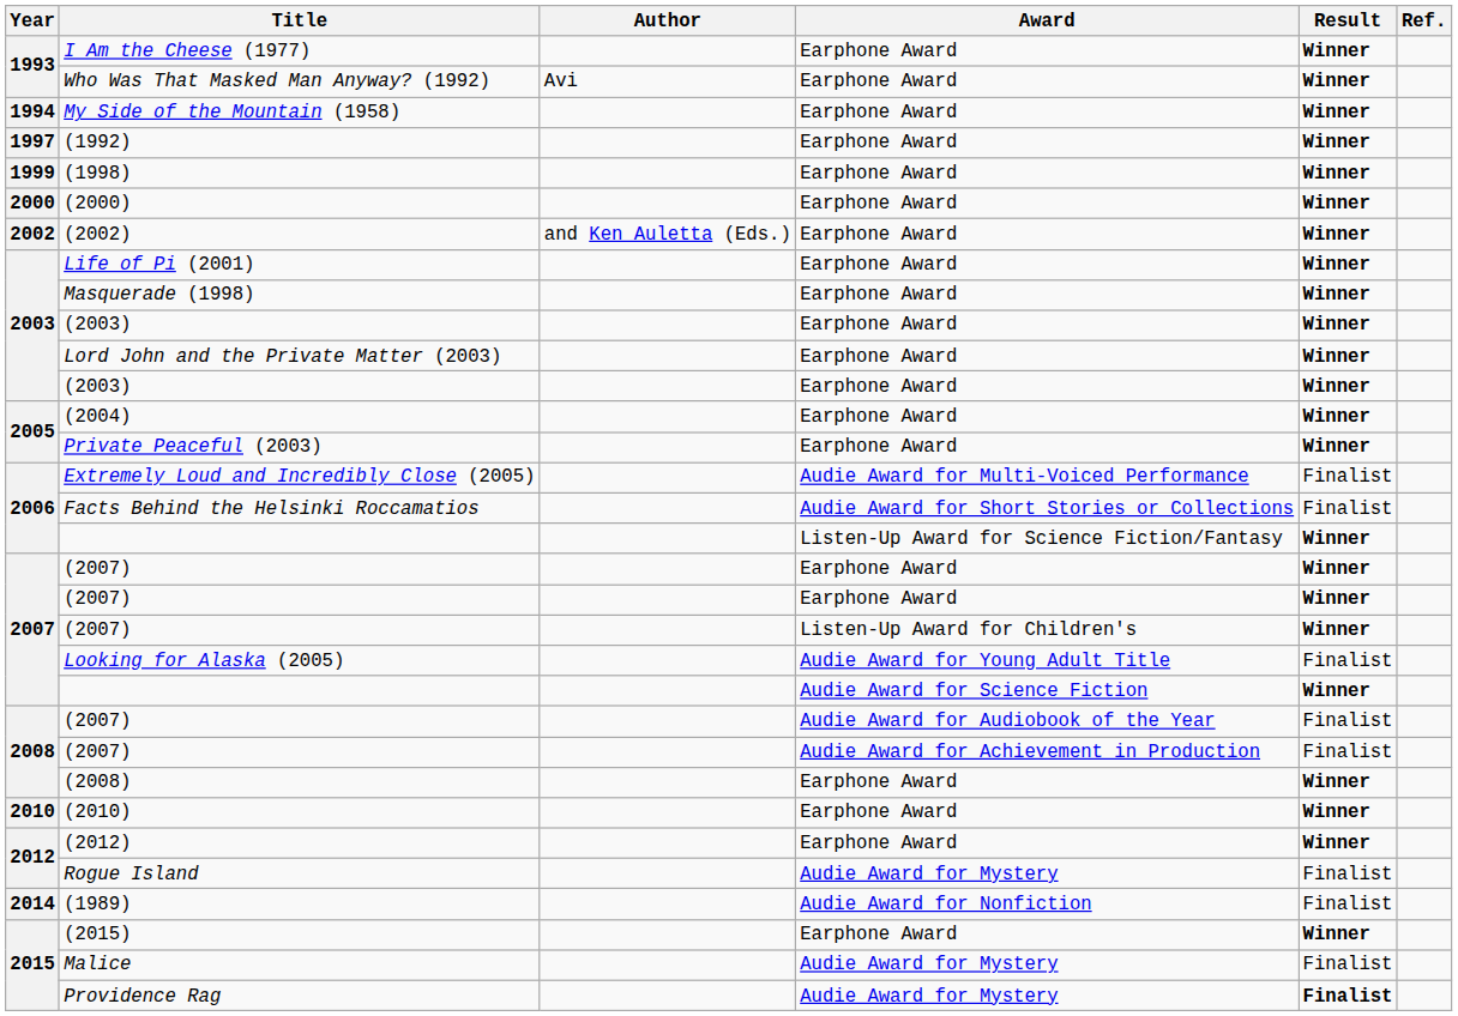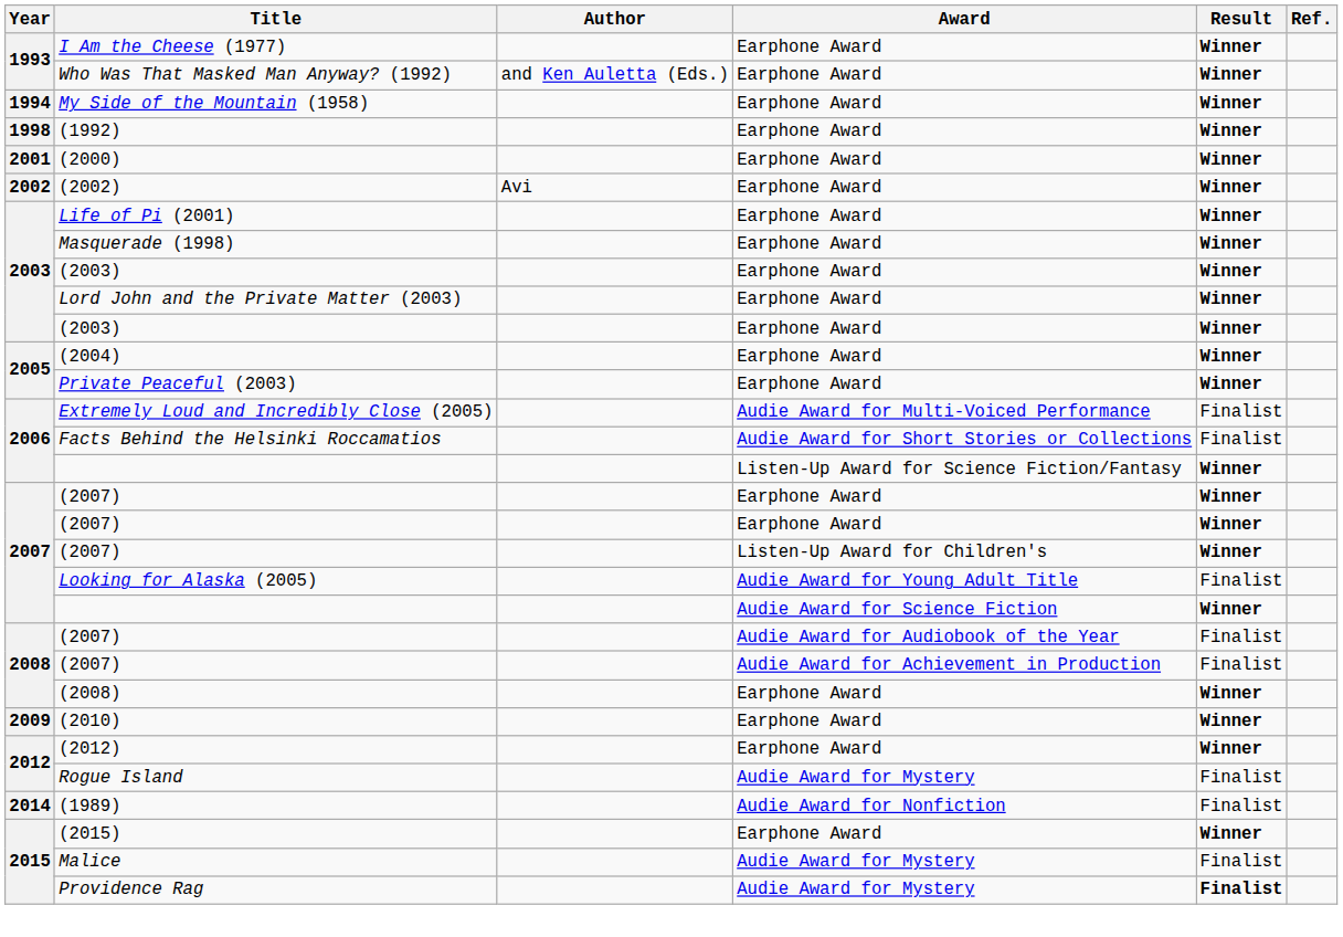 <table class="wikitable sortable mw-collapsible">
 <tr>
 <th>Year</th>
 <th>Title</th>
 <th>Author</th>
 <th>Award</th>
 <th>Result</th>
 <th>Ref.</th>
 </tr>
 <tr>
 <th rowspan="2">1993</th>
 <td><em><a href='#'>I Am the Cheese</a></em> (1977)</td>
 <td></td>
 <td>Earphone Award</td>
 <td><strong>Winner</strong></td>
 <td></td>
 </tr>
 <tr>
 <td><em>Who Was That Masked Man Anyway?</em> (1992)</td>
-<td>Avi</td>
+<td> and <a href='#'>Ken Auletta</a> (Eds.)</td>
 <td>Earphone Award</td>
 <td><strong>Winner</strong></td>
 <td></td>
 </tr>
 <tr>
 <th>1994</th>
 <td><em><a href='#'>My Side of the Mountain</a></em> (1958)</td>
 <td></td>
 <td>Earphone Award</td>
 <td><strong>Winner</strong></td>
 <td></td>
 </tr>
 <tr>
-<th>1997</th>
+<th>1998</th>
 <td><em></em> (1992)</td>
 <td></td>
 <td>Earphone Award</td>
 <td><strong>Winner</strong></td>
 <td></td>
 </tr>
 <tr>
-<th>1999</th>
-<td><em></em> (1998)</td>
-<td></td>
-<td>Earphone Award</td>
-<td><strong>Winner</strong></td>
-<td></td>
-</tr>
-<tr>
-<th>2000</th>
+<th>2001</th>
 <td><em></em> (2000)</td>
 <td></td>
 <td>Earphone Award</td>
 <td><strong>Winner</strong></td>
 <td></td>
 </tr>
 <tr>
 <th>2002</th>
 <td><em></em> (2002)</td>
-<td> and <a href='#'>Ken Auletta</a> (Eds.)</td>
+<td>Avi</td>
 <td>Earphone Award</td>
 <td><strong>Winner</strong></td>
 <td></td>
 </tr>
 <tr>
 <th rowspan="5">2003</th>
 <td><em><a href='#'>Life of Pi</a></em> (2001)</td>
 <td></td>
 <td>Earphone Award</td>
 <td><strong>Winner</strong></td>
 <td></td>
 </tr>
 <tr>
 <td><em>Masquerade</em> (1998)</td>
 <td></td>
 <td>Earphone Award</td>
 <td><strong>Winner</strong></td>
 <td></td>
 </tr>
 <tr>
 <td><em></em> (2003)</td>
 <td></td>
 <td>Earphone Award</td>
 <td><strong>Winner</strong></td>
 <td></td>
 </tr>
 <tr>
 <td><em>Lord John and the Private Matter</em> (2003)</td>
 <td></td>
 <td>Earphone Award</td>
 <td><strong>Winner</strong></td>
 <td></td>
 </tr>
 <tr>
 <td><em></em> (2003)</td>
 <td></td>
 <td>Earphone Award</td>
 <td><strong>Winner</strong></td>
 <td></td>
 </tr>
 <tr>
 <th rowspan="2">2005</th>
 <td><em></em> (2004)</td>
 <td></td>
 <td>Earphone Award</td>
 <td><strong>Winner</strong></td>
 <td></td>
 </tr>
 <tr>
 <td><em><a href='#'>Private Peaceful</a></em> (2003)</td>
 <td></td>
 <td>Earphone Award</td>
 <td><strong>Winner</strong></td>
 <td></td>
 </tr>
 <tr>
 <th rowspan="3">2006</th>
 <td><em><a href='#'>Extremely Loud and Incredibly Close</a></em> (2005)</td>
 <td></td>
 <td><a href='#'>Audie Award for Multi-Voiced Performance</a></td>
 <td>Finalist</td>
 <td></td>
 </tr>
 <tr>
 <td><em>Facts Behind the Helsinki Roccamatios</em></td>
 <td></td>
 <td><a href='#'>Audie Award for Short Stories or Collections</a></td>
 <td>Finalist</td>
 <td></td>
 </tr>
 <tr>
 <td><em></em></td>
 <td></td>
 <td>Listen-Up Award for Science Fiction/Fantasy</td>
 <td><strong>Winner</strong></td>
 <td></td>
 </tr>
 <tr>
 <th rowspan="5">2007</th>
 <td><em></em> (2007)</td>
 <td></td>
 <td>Earphone Award</td>
 <td><strong>Winner</strong></td>
 <td></td>
 </tr>
 <tr>
 <td><em></em> (2007)</td>
 <td></td>
 <td>Earphone Award</td>
 <td><strong>Winner</strong></td>
 <td></td>
 </tr>
 <tr>
 <td><em></em> (2007)</td>
 <td></td>
 <td>Listen-Up Award for Children's</td>
 <td><strong>Winner</strong></td>
 <td></td>
 </tr>
 <tr>
 <td><em><a href='#'>Looking for Alaska</a></em> (2005)</td>
 <td></td>
 <td><a href='#'>Audie Award for Young Adult Title</a></td>
 <td>Finalist</td>
 <td></td>
 </tr>
 <tr>
 <td><em></em></td>
 <td></td>
 <td><a href='#'>Audie Award for Science Fiction</a></td>
 <td><strong>Winner</strong></td>
 <td></td>
 </tr>
 <tr>
 <th rowspan="3">2008</th>
 <td><em></em> (2007)</td>
 <td></td>
 <td><a href='#'>Audie Award for Audiobook of the Year</a></td>
 <td>Finalist</td>
 <td></td>
 </tr>
 <tr>
 <td><em></em> (2007)</td>
 <td></td>
 <td><a href='#'>Audie Award for Achievement in Production</a></td>
 <td>Finalist</td>
 <td></td>
 </tr>
 <tr>
 <td><em></em> (2008)</td>
 <td></td>
 <td>Earphone Award</td>
 <td><strong>Winner</strong></td>
 <td></td>
 </tr>
 <tr>
-<th>2010</th>
+<th>2009</th>
 <td><em></em> (2010)</td>
 <td></td>
 <td>Earphone Award</td>
 <td><strong>Winner</strong></td>
 <td></td>
 </tr>
 <tr>
 <th rowspan="2">2012</th>
 <td><em></em> (2012)</td>
 <td></td>
 <td>Earphone Award</td>
 <td><strong>Winner</strong></td>
 <td></td>
 </tr>
 <tr>
 <td><em>Rogue Island</em></td>
 <td></td>
 <td><a href='#'>Audie Award for Mystery</a></td>
 <td>Finalist</td>
 <td></td>
 </tr>
 <tr>
 <th>2014</th>
 <td><em></em> (1989)</td>
 <td></td>
 <td><a href='#'>Audie Award for Nonfiction</a></td>
 <td>Finalist</td>
 <td></td>
 </tr>
 <tr>
 <th rowspan="3">2015</th>
 <td><em></em> (2015)</td>
 <td></td>
 <td>Earphone Award</td>
 <td><strong>Winner</strong></td>
 <td></td>
 </tr>
 <tr>
 <td><em>Malice</em></td>
 <td></td>
 <td><a href='#'>Audie Award for Mystery</a></td>
 <td>Finalist</td>
 <td></td>
 </tr>
 <tr>
 <td><em>Providence Rag</em></td>
 <td></td>
 <td><a href='#'>Audie Award for Mystery</a></td>
 <td><strong>Finalist</strong></td>
 <td></td>
 </tr>
 </table>
